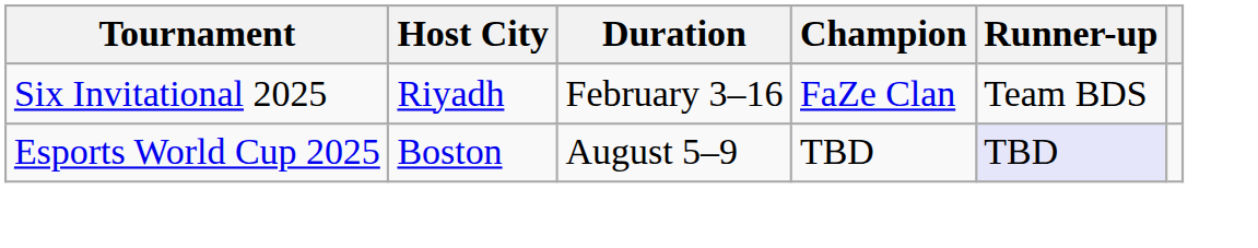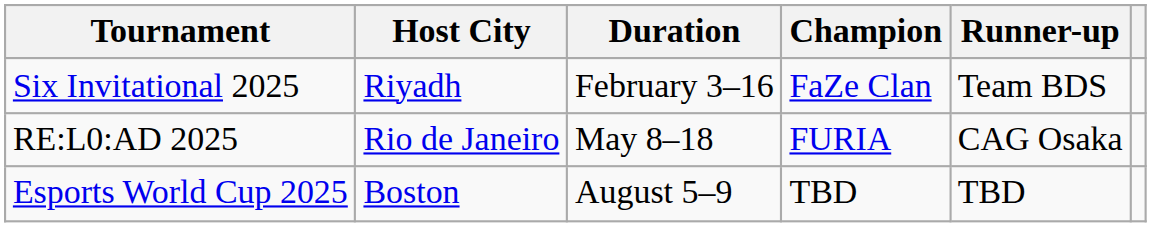 <table class="wikitable">
 <tr>
 <th>Tournament</th>
 <th>Host City</th>
 <th>Duration</th>
 <th>Champion</th>
 <th>Runner-up</th>
 <th></th>
 </tr>
 <tr>
 <td><a href='#'>Six Invitational</a> 2025</td>
 <td> <a href='#'>Riyadh</a></td>
 <td>February 3–16</td>
 <td><a href='#'>FaZe Clan</a></td>
 <td>Team BDS</td>
 <td></td>
 </tr>
 <tr>
+<td>RE:L0:AD 2025</td>
+<td> <a href='#'>Rio de Janeiro</a></td>
+<td>May 8–18</td>
+<td><a href='#'>FURIA</a></td>
+<td>CAG Osaka</td>
+<td></td>
+</tr>
+<tr>
 <td><a href='#'>Esports World Cup 2025</a></td>
 <td> <a href='#'>Boston</a></td>
 <td>August 5–9</td>
 <td>TBD</td>
-<td style="background: lavender;">TBD</td>
+<td>TBD</td>
 <td></td>
 </tr>
 </table>
